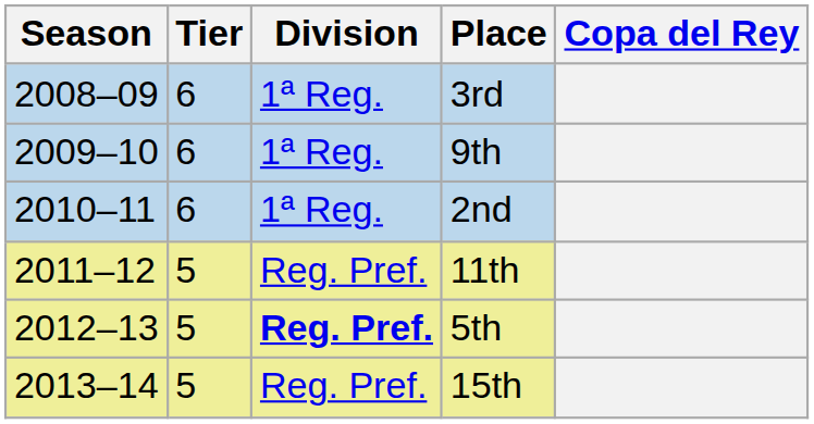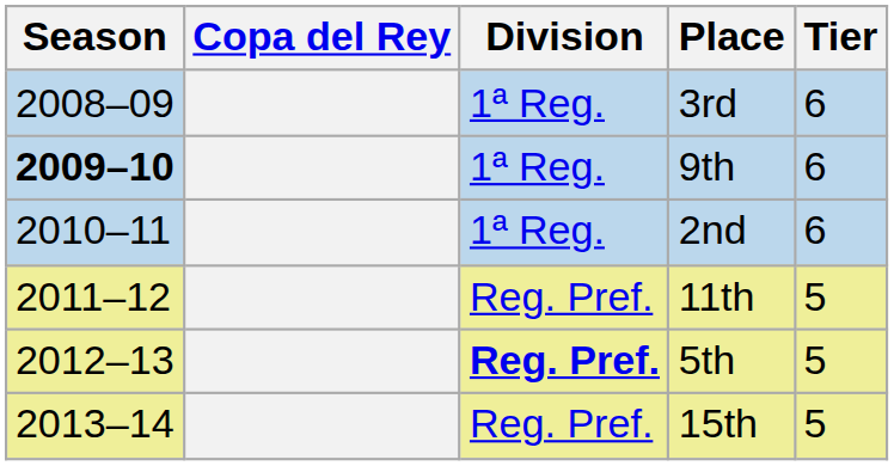 <table class="wikitable">
 <tr>
 <th>Season</th>
-<th>Tier</th>
+<th><a href='#'>Copa del Rey</a></th>
 <th>Division</th>
 <th>Place</th>
-<th><a href='#'>Copa del Rey</a></th>
+<th>Tier</th>
 </tr>
 <tr>
 <td style="background:#BBD7EC;">2008–09</td>
-<td style="background:#BBD7EC;">6</td>
+<th></th>
 <td style="background:#BBD7EC;"><a href='#'>1ª Reg.</a></td>
 <td style="background:#BBD7EC;">3rd</td>
-<th></th>
+<td style="background:#BBD7EC;">6</td>
 </tr>
 <tr>
-<td style="background:#BBD7EC;">2009–10</td>
-<td style="background:#BBD7EC;">6</td>
+<td style="background:#BBD7EC;"><strong>2009–10</strong></td>
+<th></th>
 <td style="background:#BBD7EC;"><a href='#'>1ª Reg.</a></td>
 <td style="background:#BBD7EC;">9th</td>
-<th></th>
+<td style="background:#BBD7EC;">6</td>
 </tr>
 <tr>
 <td style="background:#BBD7EC;">2010–11</td>
-<td style="background:#BBD7EC;">6</td>
+<th></th>
 <td style="background:#BBD7EC;"><a href='#'>1ª Reg.</a></td>
 <td style="background:#BBD7EC;">2nd</td>
-<th></th>
+<td style="background:#BBD7EC;">6</td>
 </tr>
 <tr>
 <td style="background:#EFEF99;">2011–12</td>
-<td style="background:#EFEF99;">5</td>
+<th></th>
 <td style="background:#EFEF99;"><a href='#'>Reg. Pref.</a></td>
 <td style="background:#EFEF99;">11th</td>
-<th></th>
+<td style="background:#EFEF99;">5</td>
 </tr>
 <tr>
 <td style="background:#EFEF99;">2012–13</td>
-<td style="background:#EFEF99;">5</td>
+<th></th>
 <td style="background:#EFEF99;"><strong><a href='#'>Reg. Pref.</a></strong></td>
 <td style="background:#EFEF99;">5th</td>
-<th></th>
+<td style="background:#EFEF99;">5</td>
 </tr>
 <tr>
 <td style="background:#EFEF99;">2013–14</td>
-<td style="background:#EFEF99;">5</td>
+<th></th>
 <td style="background:#EFEF99;"><a href='#'>Reg. Pref.</a></td>
 <td style="background:#EFEF99;">15th</td>
-<th></th>
+<td style="background:#EFEF99;">5</td>
 </tr>
 </table>
